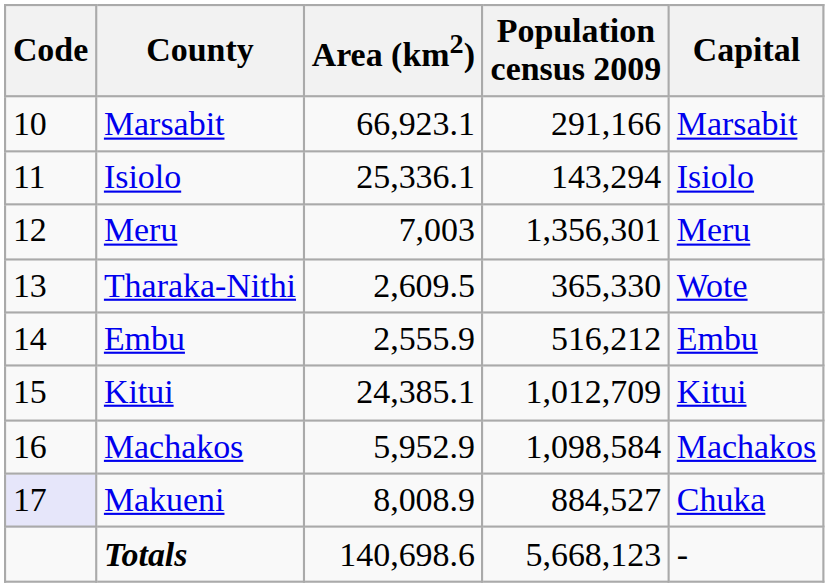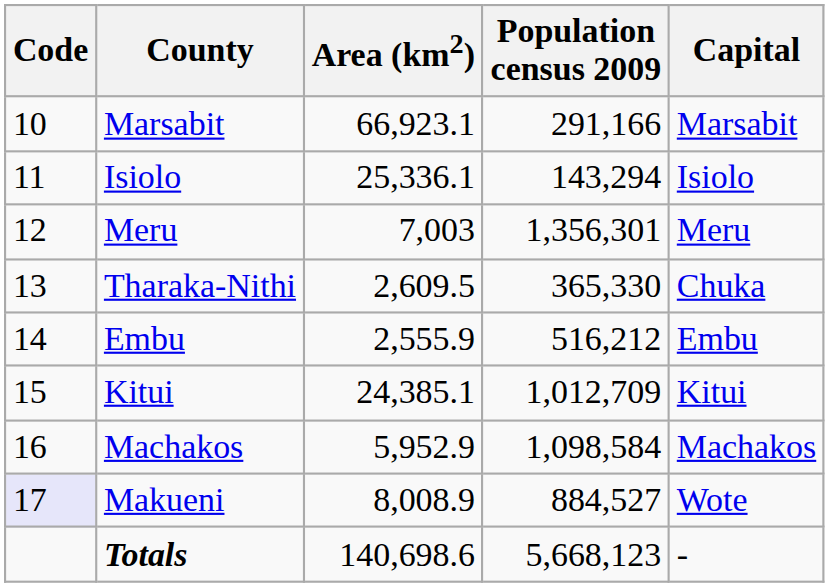 <table class="sortable wikitable">
 <tr>
 <th>Code</th>
 <th>County</th>
 <th>Area (km<sup>2</sup>)</th>
 <th>Population<br>census 2009</th>
 <th>Capital</th>
 </tr>
 <tr>
 <td>10</td>
 <td><a href='#'>Marsabit</a></td>
 <td align="right">66,923.1</td>
 <td align="right">291,166</td>
 <td><a href='#'>Marsabit</a></td>
 </tr>
 <tr>
 <td>11</td>
 <td><a href='#'>Isiolo</a></td>
 <td align="right">25,336.1</td>
 <td align="right">143,294</td>
 <td><a href='#'>Isiolo</a></td>
 </tr>
 <tr>
 <td>12</td>
 <td><a href='#'>Meru</a></td>
 <td align="right">7,003</td>
 <td align="right">1,356,301</td>
 <td><a href='#'>Meru</a></td>
 </tr>
 <tr>
 <td>13</td>
 <td><a href='#'>Tharaka-Nithi</a></td>
 <td align="right">2,609.5</td>
 <td align="right">365,330</td>
-<td><a href='#'>Wote</a></td>
+<td><a href='#'>Chuka</a></td>
 </tr>
 <tr>
 <td>14</td>
 <td><a href='#'>Embu</a></td>
 <td align="right">2,555.9</td>
 <td align="right">516,212</td>
 <td><a href='#'>Embu</a></td>
 </tr>
 <tr>
 <td>15</td>
 <td><a href='#'>Kitui</a></td>
 <td align="right">24,385.1</td>
 <td align="right">1,012,709</td>
 <td><a href='#'>Kitui</a></td>
 </tr>
 <tr>
 <td>16</td>
 <td><a href='#'>Machakos</a></td>
 <td align="right">5,952.9</td>
 <td align="right">1,098,584</td>
 <td><a href='#'>Machakos</a></td>
 </tr>
 <tr>
 <td style="background: lavender;">17</td>
 <td><a href='#'>Makueni</a></td>
 <td align="right">8,008.9</td>
 <td align="right">884,527</td>
-<td><a href='#'>Chuka</a></td>
+<td><a href='#'>Wote</a></td>
 </tr>
 <tr>
 <td></td>
 <td><strong><em>Totals</em></strong></td>
 <td align="right">140,698.6</td>
 <td align="right">5,668,123</td>
 <td>-</td>
 </tr>
 </table>
